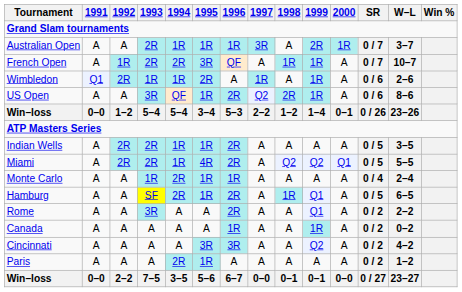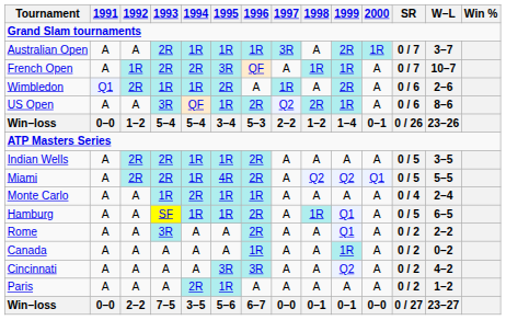 <table class=wikitable style=text-align:center;font-size:97%>
 <tr>
 <th>Tournament</th>
 <th><a href='#'>1991</a></th>
 <th><a href='#'>1992</a></th>
 <th><a href='#'>1993</a></th>
 <th><a href='#'>1994</a></th>
 <th><a href='#'>1995</a></th>
 <th><a href='#'>1996</a></th>
 <th><a href='#'>1997</a></th>
 <th><a href='#'>1998</a></th>
 <th><a href='#'>1999</a></th>
 <th><a href='#'>2000</a></th>
 <th>SR</th>
 <th>W–L</th>
 <th>Win %</th>
 </tr>
 <tr>
 <td colspan=23 align=left><strong><a href='#'>Grand Slam tournaments</a></strong></td>
 </tr>
 <tr>
 <td align=left><a href='#'>Australian Open</a></td>
 <td>A</td>
 <td>A</td>
 <td bgcolor=afeeee><a href='#'>2R</a></td>
 <td bgcolor=afeeee><a href='#'>1R</a></td>
 <td bgcolor=afeeee><a href='#'>1R</a></td>
 <td bgcolor=afeeee><a href='#'>1R</a></td>
 <td bgcolor=afeeee><a href='#'>3R</a></td>
 <td>A</td>
 <td bgcolor=afeeee><a href='#'>2R</a></td>
 <td bgcolor=afeeee><a href='#'>1R</a></td>
 <th>0 / 7</th>
 <th>3–7</th>
 <th></th>
 </tr>
 <tr>
 <td align=left><a href='#'>French Open</a></td>
 <td>A</td>
 <td bgcolor=afeeee><a href='#'>1R</a></td>
 <td bgcolor=afeeee><a href='#'>2R</a></td>
 <td bgcolor=afeeee><a href='#'>2R</a></td>
 <td bgcolor=afeeee><a href='#'>3R</a></td>
 <td bgcolor=ffebcd><a href='#'>QF</a></td>
 <td>A</td>
 <td bgcolor=afeeee><a href='#'>1R</a></td>
 <td bgcolor=afeeee><a href='#'>1R</a></td>
 <td>A</td>
 <th>0 / 7</th>
 <th>10–7</th>
 <th></th>
 </tr>
 <tr>
 <td align=left><a href='#'>Wimbledon</a></td>
 <td bgcolor=ecf2ff><a href='#'>Q1</a></td>
 <td bgcolor=afeeee><a href='#'>2R</a></td>
 <td bgcolor=afeeee><a href='#'>1R</a></td>
 <td bgcolor=afeeee><a href='#'>1R</a></td>
 <td bgcolor=afeeee><a href='#'>2R</a></td>
 <td>A</td>
 <td bgcolor=afeeee><a href='#'>1R</a></td>
 <td>A</td>
-<td bgcolor=afeeee><a href='#'>1R</a></td>
+<td bgcolor=afeeee><a href='#'>2R</a></td>
 <td>A</td>
 <th>0 / 6</th>
 <th>2–6</th>
 <th></th>
 </tr>
 <tr>
 <td align=left><a href='#'>US Open</a></td>
 <td>A</td>
 <td>A</td>
 <td bgcolor=afeeee><a href='#'>3R</a></td>
 <td bgcolor=ffebcd><a href='#'>QF</a></td>
 <td bgcolor=afeeee><a href='#'>1R</a></td>
 <td bgcolor=afeeee><a href='#'>2R</a></td>
 <td bgcolor=ecf2ff><a href='#'>Q2</a></td>
 <td bgcolor=afeeee><a href='#'>2R</a></td>
 <td bgcolor=afeeee><a href='#'>1R</a></td>
 <td>A</td>
 <th>0 / 6</th>
 <th>8–6</th>
 <th></th>
 </tr>
 <tr>
 <th style=text-align:left>Win–loss</th>
 <th>0–0</th>
 <th>1–2</th>
 <th>5–4</th>
 <th>5–4</th>
 <th>3–4</th>
 <th>5–3</th>
 <th>2–2</th>
 <th>1–2</th>
 <th>1–4</th>
 <th>0–1</th>
 <th>0 / 26</th>
 <th>23–26</th>
 <th></th>
 </tr>
 <tr>
 <td colspan=23 align=left><strong><a href='#'>ATP Masters Series</a></strong></td>
 </tr>
 <tr>
 <td align=left><a href='#'>Indian Wells</a></td>
 <td>A</td>
 <td bgcolor=afeeee><a href='#'>2R</a></td>
 <td bgcolor=afeeee><a href='#'>2R</a></td>
 <td bgcolor=afeeee><a href='#'>1R</a></td>
 <td bgcolor=afeeee><a href='#'>1R</a></td>
 <td bgcolor=afeeee><a href='#'>2R</a></td>
 <td>A</td>
 <td>A</td>
 <td>A</td>
 <td>A</td>
 <th>0 / 5</th>
 <th>3–5</th>
 <th></th>
 </tr>
 <tr>
 <td align=left><a href='#'>Miami</a></td>
 <td>A</td>
 <td bgcolor=afeeee><a href='#'>2R</a></td>
 <td bgcolor=afeeee><a href='#'>2R</a></td>
 <td bgcolor=afeeee><a href='#'>1R</a></td>
 <td bgcolor=afeeee><a href='#'>4R</a></td>
 <td bgcolor=afeeee><a href='#'>2R</a></td>
 <td>A</td>
 <td bgcolor=ecf2ff><a href='#'>Q2</a></td>
 <td bgcolor=ecf2ff><a href='#'>Q2</a></td>
 <td bgcolor=ecf2ff><a href='#'>Q1</a></td>
 <th>0 / 5</th>
 <th>5–5</th>
 <th></th>
 </tr>
 <tr>
 <td align=left><a href='#'>Monte Carlo</a></td>
 <td>A</td>
 <td>A</td>
 <td bgcolor=afeeee><a href='#'>1R</a></td>
 <td bgcolor=afeeee><a href='#'>2R</a></td>
 <td bgcolor=afeeee><a href='#'>1R</a></td>
 <td bgcolor=afeeee><a href='#'>1R</a></td>
 <td>A</td>
 <td>A</td>
 <td>A</td>
 <td>A</td>
 <th>0 / 4</th>
 <th>2–4</th>
 <th></th>
 </tr>
 <tr>
 <td align=left><a href='#'>Hamburg</a></td>
 <td>A</td>
 <td>A</td>
 <td bgcolor=yellow><a href='#'>SF</a></td>
-<td bgcolor=afeeee><a href='#'>2R</a></td>
+<td bgcolor=afeeee><a href='#'>1R</a></td>
 <td bgcolor=afeeee><a href='#'>1R</a></td>
 <td bgcolor=afeeee><a href='#'>2R</a></td>
 <td>A</td>
 <td bgcolor=afeeee><a href='#'>1R</a></td>
 <td bgcolor=ecf2ff><a href='#'>Q1</a></td>
 <td>A</td>
 <th>0 / 5</th>
 <th>6–5</th>
 <th></th>
 </tr>
 <tr>
 <td align=left><a href='#'>Rome</a></td>
 <td>A</td>
 <td>A</td>
 <td bgcolor=afeeee><a href='#'>3R</a></td>
 <td>A</td>
 <td>A</td>
 <td bgcolor=afeeee><a href='#'>2R</a></td>
 <td>A</td>
 <td>A</td>
 <td bgcolor=ecf2ff><a href='#'>Q1</a></td>
 <td>A</td>
 <th>0 / 2</th>
 <th>2–2</th>
 <th></th>
 </tr>
 <tr>
 <td align=left><a href='#'>Canada</a></td>
 <td>A</td>
 <td>A</td>
 <td>A</td>
 <td>A</td>
 <td>A</td>
 <td bgcolor=afeeee><a href='#'>1R</a></td>
 <td>A</td>
 <td>A</td>
 <td bgcolor=afeeee><a href='#'>1R</a></td>
 <td>A</td>
 <th>0 / 2</th>
 <th>0–2</th>
 <th></th>
 </tr>
 <tr>
 <td align=left><a href='#'>Cincinnati</a></td>
 <td>A</td>
 <td>A</td>
 <td>A</td>
 <td>A</td>
 <td bgcolor=afeeee><a href='#'>3R</a></td>
 <td bgcolor=afeeee><a href='#'>3R</a></td>
 <td>A</td>
 <td>A</td>
 <td bgcolor=ecf2ff><a href='#'>Q2</a></td>
 <td>A</td>
 <th>0 / 2</th>
 <th>4–2</th>
 <th></th>
 </tr>
 <tr>
 <td align=left><a href='#'>Paris</a></td>
 <td>A</td>
 <td>A</td>
 <td>A</td>
 <td bgcolor=afeeee><a href='#'>2R</a></td>
 <td bgcolor=afeeee><a href='#'>1R</a></td>
 <td>A</td>
 <td>A</td>
 <td>A</td>
 <td>A</td>
 <td>A</td>
 <th>0 / 2</th>
 <th>1–2</th>
 <th></th>
 </tr>
 <tr>
 <th style=text-align:left>Win–loss</th>
 <th>0–0</th>
 <th>2–2</th>
 <th>7–5</th>
 <th>3–5</th>
 <th>5–6</th>
 <th>6–7</th>
 <th>0–0</th>
 <th>0–1</th>
 <th>0–1</th>
 <th>0–0</th>
 <th>0 / 27</th>
 <th>23–27</th>
 <th></th>
 </tr>
 </table>
